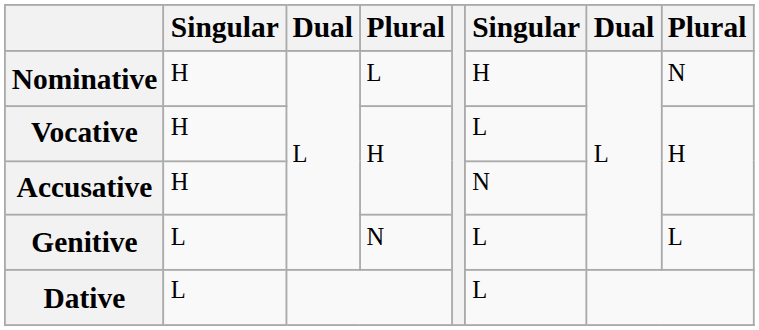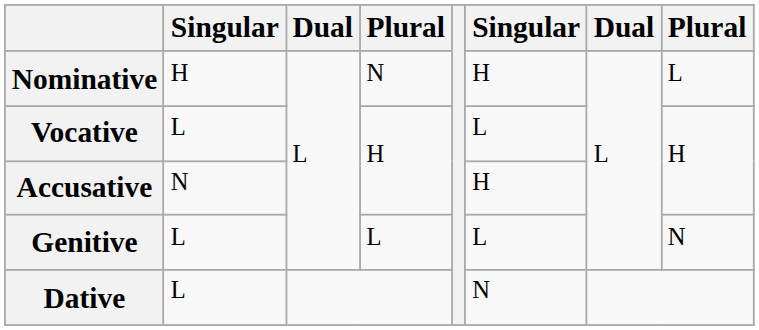 <table class="wikitable">
 <tr>
 <th></th>
 <th>Singular</th>
 <th>Dual</th>
 <th>Plural</th>
 <th rowspan="6"></th>
 <th>Singular</th>
 <th>Dual</th>
 <th>Plural</th>
 </tr>
 <tr>
 <th>Nominative</th>
 <td><sup>H</sup></td>
 <td rowspan="4"><sup>L</sup></td>
-<td><sup>L</sup></td>
+<td><sup>N</sup></td>
 <td><sup>H</sup></td>
 <td rowspan="4"><sup>L</sup></td>
-<td><sup>N</sup></td>
+<td><sup>L</sup></td>
 </tr>
 <tr>
 <th>Vocative</th>
-<td><sup>H</sup></td>
+<td><sup>L</sup></td>
 <td rowspan="2"><sup>H</sup></td>
 <td><sup>L</sup></td>
 <td rowspan="2"><sup>H</sup></td>
 </tr>
 <tr>
 <th>Accusative</th>
+<td><sup>N</sup></td>
 <td><sup>H</sup></td>
-<td><sup>N</sup></td>
 </tr>
 <tr>
 <th>Genitive</th>
 <td><sup>L</sup></td>
-<td><sup>N</sup></td>
 <td><sup>L</sup></td>
 <td><sup>L</sup></td>
+<td><sup>N</sup></td>
 </tr>
 <tr>
 <th>Dative</th>
 <td><sup>L</sup></td>
 <td colspan="2"></td>
-<td><sup>L</sup></td>
+<td><sup>N</sup></td>
 <td colspan="2"></td>
 </tr>
 </table>
